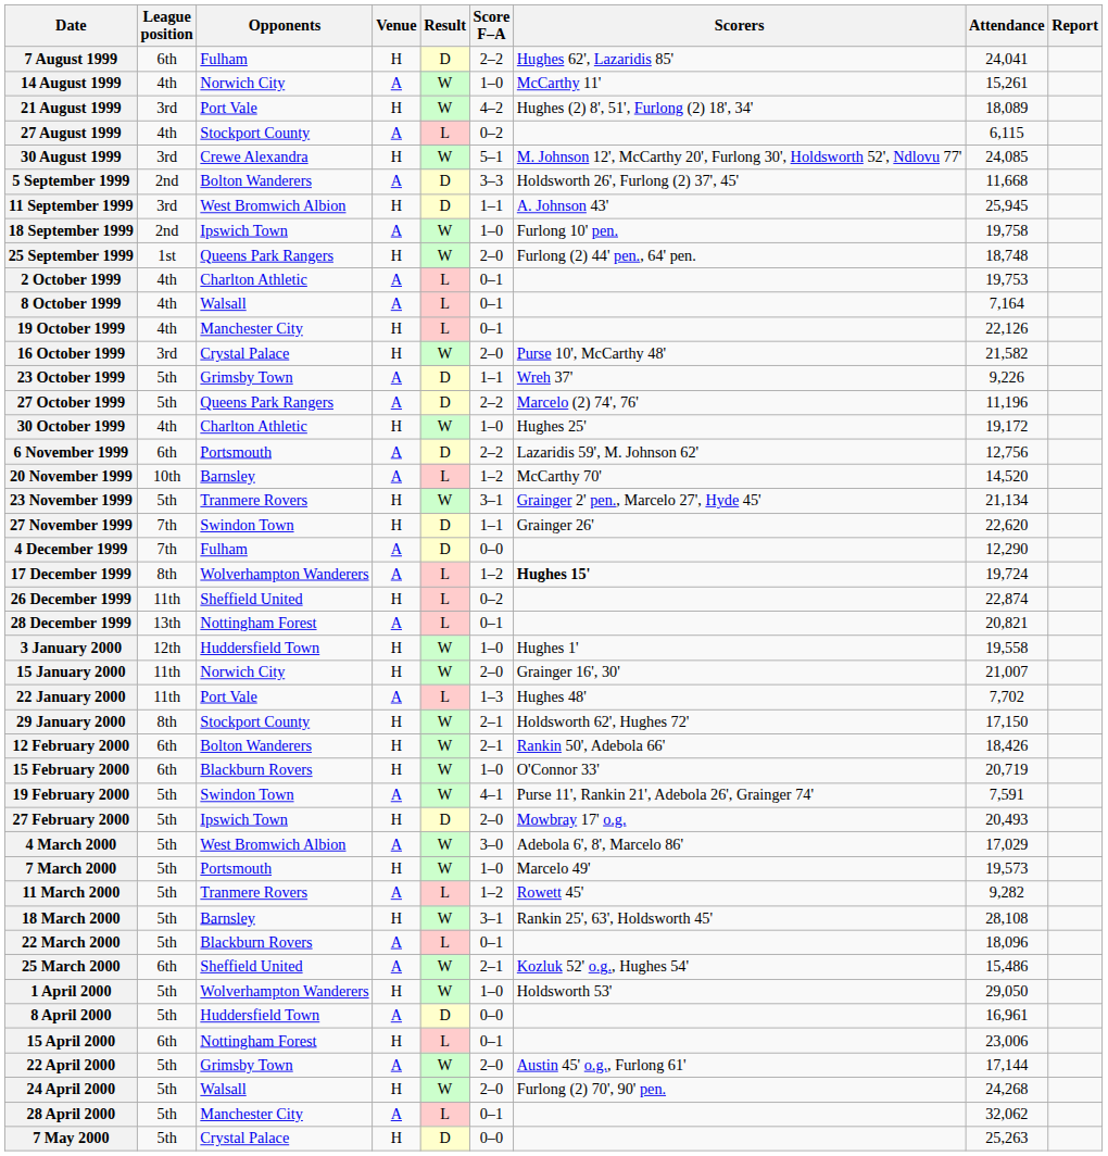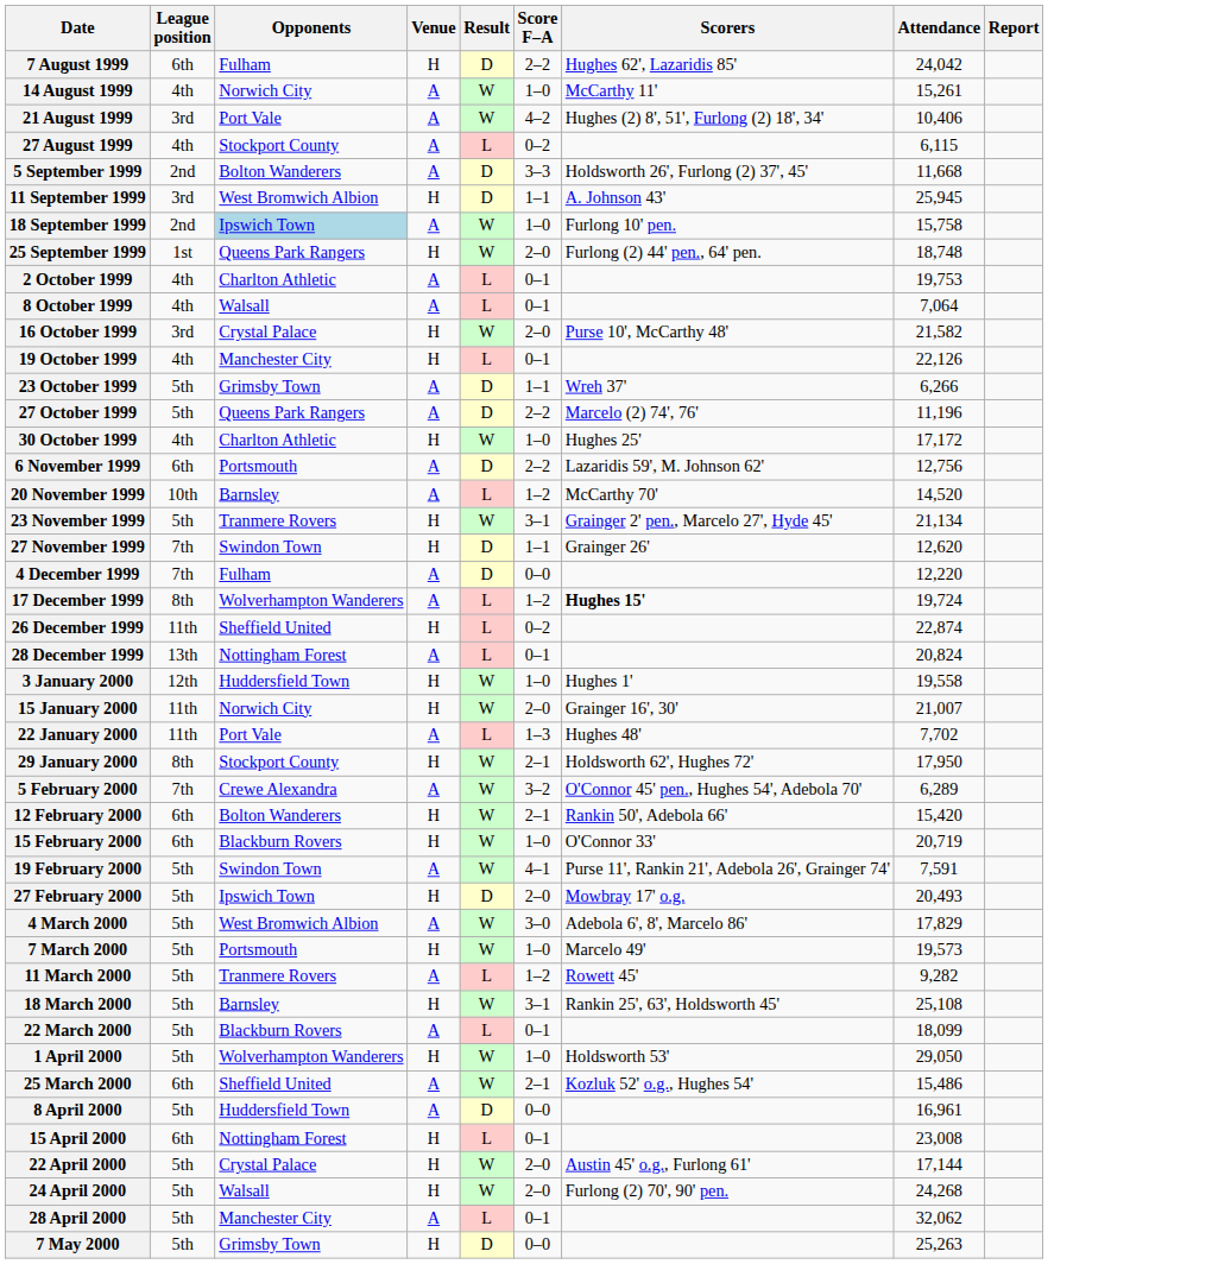 <table class="wikitable plainrowheaders" style="text-align:center">
 <tr>
 <th scope="col">Date</th>
 <th scope="col">League<br>position</th>
 <th scope="col">Opponents</th>
 <th scope="col">Venue</th>
 <th scope="col">Result</th>
 <th scope="col">Score<br>F–A</th>
 <th scope="col">Scorers</th>
 <th scope="col">Attendance</th>
 <th scope="col">Report</th>
 </tr>
 <tr>
 <th scope="row">7 August 1999</th>
 <td>6th</td>
 <td align="left"><a href='#'>Fulham</a></td>
 <td>H</td>
 <td style="background:#ffc">D</td>
 <td>2–2</td>
 <td align="left"><a href='#'>Hughes</a> 62', <a href='#'>Lazaridis</a> 85'</td>
-<td>24,041</td>
+<td>24,042</td>
 <td></td>
 </tr>
 <tr>
 <th scope="row">14 August 1999</th>
 <td>4th</td>
 <td align="left"><a href='#'>Norwich City</a></td>
 <td><a href='#'>A</a></td>
 <td style="background:#cfc">W</td>
 <td>1–0</td>
 <td align="left"><a href='#'>McCarthy</a> 11'</td>
 <td>15,261</td>
 <td></td>
 </tr>
 <tr>
 <th scope="row">21 August 1999</th>
 <td>3rd</td>
 <td align="left"><a href='#'>Port Vale</a></td>
-<td>H</td>
+<td><a href='#'>A</a></td>
 <td style="background:#cfc">W</td>
 <td>4–2</td>
 <td align="left">Hughes (2) 8', 51', <a href='#'>Furlong</a> (2) 18', 34'</td>
-<td>18,089</td>
+<td>10,406</td>
 <td></td>
 </tr>
 <tr>
 <th scope="row">27 August 1999</th>
 <td>4th</td>
 <td align="left"><a href='#'>Stockport County</a></td>
 <td><a href='#'>A</a></td>
 <td style="background:#fcc">L</td>
 <td>0–2</td>
 <td></td>
 <td>6,115</td>
-<td></td>
-</tr>
-<tr>
-<th scope="row">30 August 1999</th>
-<td>3rd</td>
-<td align="left"><a href='#'>Crewe Alexandra</a></td>
-<td>H</td>
-<td style="background:#cfc">W</td>
-<td>5–1</td>
-<td align="left"><a href='#'>M. Johnson</a> 12', McCarthy 20', Furlong 30', <a href='#'>Holdsworth</a> 52', <a href='#'>Ndlovu</a> 77'</td>
-<td>24,085</td>
 <td></td>
 </tr>
 <tr>
 <th scope="row">5 September 1999</th>
 <td>2nd</td>
 <td align="left"><a href='#'>Bolton Wanderers</a></td>
 <td><a href='#'>A</a></td>
 <td style="background:#ffc">D</td>
 <td>3–3</td>
 <td align="left">Holdsworth 26', Furlong (2) 37', 45'</td>
 <td>11,668</td>
 <td></td>
 </tr>
 <tr>
 <th scope="row">11 September 1999</th>
 <td>3rd</td>
 <td align="left"><a href='#'>West Bromwich Albion</a></td>
 <td>H</td>
 <td style="background:#ffc">D</td>
 <td>1–1</td>
 <td align="left"><a href='#'>A. Johnson</a> 43'</td>
 <td>25,945</td>
 <td></td>
 </tr>
 <tr>
 <th scope="row">18 September 1999</th>
 <td>2nd</td>
-<td align="left"><a href='#'>Ipswich Town</a></td>
+<td align="left" style="background: lightblue;"><a href='#'>Ipswich Town</a></td>
 <td><a href='#'>A</a></td>
 <td style="background:#cfc">W</td>
 <td>1–0</td>
 <td align="left">Furlong 10' <a href='#'>pen.</a></td>
-<td>19,758</td>
+<td>15,758</td>
 <td></td>
 </tr>
 <tr>
 <th scope="row">25 September 1999</th>
 <td>1st</td>
 <td align="left"><a href='#'>Queens Park Rangers</a></td>
 <td>H</td>
 <td style="background:#cfc">W</td>
 <td>2–0</td>
 <td align="left">Furlong (2) 44' <a href='#'>pen.</a>, 64' pen.</td>
 <td>18,748</td>
 <td></td>
 </tr>
 <tr>
 <th scope="row">2 October 1999</th>
 <td>4th</td>
 <td align="left"><a href='#'>Charlton Athletic</a></td>
 <td><a href='#'>A</a></td>
 <td style="background:#fcc">L</td>
 <td>0–1</td>
 <td></td>
 <td>19,753</td>
 <td></td>
 </tr>
 <tr>
 <th scope="row">8 October 1999</th>
 <td>4th</td>
 <td align="left"><a href='#'>Walsall</a></td>
 <td><a href='#'>A</a></td>
 <td style="background:#fcc">L</td>
 <td>0–1</td>
 <td></td>
-<td>7,164</td>
+<td>7,064</td>
+<td></td>
+</tr>
+<tr>
+<th scope="row">16 October 1999</th>
+<td>3rd</td>
+<td align="left"><a href='#'>Crystal Palace</a></td>
+<td>H</td>
+<td style="background:#cfc">W</td>
+<td>2–0</td>
+<td align="left"><a href='#'>Purse</a> 10', McCarthy 48'</td>
+<td>21,582</td>
 <td></td>
 </tr>
 <tr>
 <th scope="row">19 October 1999</th>
 <td>4th</td>
 <td align="left"><a href='#'>Manchester City</a></td>
 <td>H</td>
 <td style="background:#fcc">L</td>
 <td>0–1</td>
 <td></td>
 <td>22,126</td>
 <td></td>
 </tr>
 <tr>
-<th scope="row">16 October 1999</th>
-<td>3rd</td>
-<td align="left"><a href='#'>Crystal Palace</a></td>
-<td>H</td>
-<td style="background:#cfc">W</td>
-<td>2–0</td>
-<td align="left"><a href='#'>Purse</a> 10', McCarthy 48'</td>
-<td>21,582</td>
-<td></td>
-</tr>
-<tr>
 <th scope="row">23 October 1999</th>
 <td>5th</td>
 <td align="left"><a href='#'>Grimsby Town</a></td>
 <td><a href='#'>A</a></td>
 <td style="background:#ffc">D</td>
 <td>1–1</td>
 <td align="left"><a href='#'>Wreh</a> 37'</td>
-<td>9,226</td>
+<td>6,266</td>
 <td></td>
 </tr>
 <tr>
 <th scope="row">27 October 1999</th>
 <td>5th</td>
 <td align="left"><a href='#'>Queens Park Rangers</a></td>
 <td><a href='#'>A</a></td>
 <td style="background:#ffc">D</td>
 <td>2–2</td>
 <td align="left"><a href='#'>Marcelo</a> (2) 74', 76'</td>
 <td>11,196</td>
 <td></td>
 </tr>
 <tr>
 <th scope="row">30 October 1999</th>
 <td>4th</td>
 <td align="left"><a href='#'>Charlton Athletic</a></td>
 <td>H</td>
 <td style="background:#cfc">W</td>
 <td>1–0</td>
 <td align="left">Hughes 25'</td>
-<td>19,172</td>
+<td>17,172</td>
 <td></td>
 </tr>
 <tr>
 <th scope="row">6 November 1999</th>
 <td>6th</td>
 <td align="left"><a href='#'>Portsmouth</a></td>
 <td><a href='#'>A</a></td>
 <td style="background:#ffc">D</td>
 <td>2–2</td>
 <td align="left">Lazaridis 59', M. Johnson 62'</td>
 <td>12,756</td>
 <td></td>
 </tr>
 <tr>
 <th scope="row">20 November 1999</th>
 <td>10th</td>
 <td align="left"><a href='#'>Barnsley</a></td>
 <td><a href='#'>A</a></td>
 <td style="background:#fcc">L</td>
 <td>1–2</td>
 <td align="left">McCarthy 70'</td>
 <td>14,520</td>
 <td></td>
 </tr>
 <tr>
 <th scope="row">23 November 1999</th>
 <td>5th</td>
 <td align="left"><a href='#'>Tranmere Rovers</a></td>
 <td>H</td>
 <td style="background:#cfc">W</td>
 <td>3–1</td>
 <td align="left"><a href='#'>Grainger</a> 2' <a href='#'>pen.</a>, Marcelo 27', <a href='#'>Hyde</a> 45'</td>
 <td>21,134</td>
 <td></td>
 </tr>
 <tr>
 <th scope="row">27 November 1999</th>
 <td>7th</td>
 <td align="left"><a href='#'>Swindon Town</a></td>
 <td>H</td>
 <td style="background:#ffc">D</td>
 <td>1–1</td>
 <td align="left">Grainger 26'</td>
-<td>22,620</td>
+<td>12,620</td>
 <td></td>
 </tr>
 <tr>
 <th scope="row">4 December 1999</th>
 <td>7th</td>
 <td align="left"><a href='#'>Fulham</a></td>
 <td><a href='#'>A</a></td>
 <td style="background:#ffc">D</td>
 <td>0–0</td>
 <td></td>
-<td>12,290</td>
+<td>12,220</td>
 <td></td>
 </tr>
 <tr>
 <th scope="row">17 December 1999</th>
 <td>8th</td>
 <td align="left"><a href='#'>Wolverhampton Wanderers</a></td>
 <td><a href='#'>A</a></td>
 <td style="background:#fcc">L</td>
 <td>1–2</td>
 <td align="left"><strong>Hughes 15'</strong></td>
 <td>19,724</td>
 <td></td>
 </tr>
 <tr>
 <th scope="row">26 December 1999</th>
 <td>11th</td>
 <td align="left"><a href='#'>Sheffield United</a></td>
 <td>H</td>
 <td style="background:#fcc">L</td>
 <td>0–2</td>
 <td></td>
 <td>22,874</td>
 <td></td>
 </tr>
 <tr>
 <th scope="row">28 December 1999</th>
 <td>13th</td>
 <td align="left"><a href='#'>Nottingham Forest</a></td>
 <td><a href='#'>A</a></td>
 <td style="background:#fcc">L</td>
 <td>0–1</td>
 <td></td>
-<td>20,821</td>
+<td>20,824</td>
 <td></td>
 </tr>
 <tr>
 <th scope="row">3 January 2000</th>
 <td>12th</td>
 <td align="left"><a href='#'>Huddersfield Town</a></td>
 <td>H</td>
 <td style="background:#cfc">W</td>
 <td>1–0</td>
 <td align="left">Hughes 1'</td>
 <td>19,558</td>
 <td></td>
 </tr>
 <tr>
 <th scope="row">15 January 2000</th>
 <td>11th</td>
 <td align="left"><a href='#'>Norwich City</a></td>
 <td>H</td>
 <td style="background:#cfc">W</td>
 <td>2–0</td>
 <td align="left">Grainger 16', 30'</td>
 <td>21,007</td>
 <td></td>
 </tr>
 <tr>
 <th scope="row">22 January 2000</th>
 <td>11th</td>
 <td align="left"><a href='#'>Port Vale</a></td>
 <td><a href='#'>A</a></td>
 <td style="background:#fcc">L</td>
 <td>1–3</td>
 <td align="left">Hughes 48'</td>
 <td>7,702</td>
 <td></td>
 </tr>
 <tr>
 <th scope="row">29 January 2000</th>
 <td>8th</td>
 <td align="left"><a href='#'>Stockport County</a></td>
 <td>H</td>
 <td style="background:#cfc">W</td>
 <td>2–1</td>
 <td align="left">Holdsworth 62', Hughes 72'</td>
-<td>17,150</td>
+<td>17,950</td>
+<td></td>
+</tr>
+<tr>
+<th scope="row">5 February 2000</th>
+<td>7th</td>
+<td align="left"><a href='#'>Crewe Alexandra</a></td>
+<td><a href='#'>A</a></td>
+<td style="background:#cfc">W</td>
+<td>3–2</td>
+<td align="left"><a href='#'>O'Connor</a> 45' <a href='#'>pen.</a>, Hughes 54', Adebola 70'</td>
+<td>6,289</td>
 <td></td>
 </tr>
 <tr>
 <th scope="row">12 February 2000</th>
 <td>6th</td>
 <td align="left"><a href='#'>Bolton Wanderers</a></td>
 <td>H</td>
 <td style="background:#cfc">W</td>
 <td>2–1</td>
 <td align="left"><a href='#'>Rankin</a> 50', Adebola 66'</td>
-<td>18,426</td>
+<td>15,420</td>
 <td></td>
 </tr>
 <tr>
 <th scope="row">15 February 2000</th>
 <td>6th</td>
 <td align="left"><a href='#'>Blackburn Rovers</a></td>
 <td>H</td>
 <td style="background:#cfc">W</td>
 <td>1–0</td>
 <td align="left">O'Connor 33'</td>
 <td>20,719</td>
 <td></td>
 </tr>
 <tr>
 <th scope="row">19 February 2000</th>
 <td>5th</td>
 <td align="left"><a href='#'>Swindon Town</a></td>
 <td><a href='#'>A</a></td>
 <td style="background:#cfc">W</td>
 <td>4–1</td>
 <td align="left">Purse 11', Rankin 21', Adebola 26', Grainger 74'</td>
 <td>7,591</td>
 <td></td>
 </tr>
 <tr>
 <th scope="row">27 February 2000</th>
 <td>5th</td>
 <td align="left"><a href='#'>Ipswich Town</a></td>
 <td>H</td>
 <td style="background:#ffc">D</td>
 <td>2–0</td>
 <td align="left"><a href='#'>Mowbray</a> 17' <a href='#'>o.g.</a></td>
 <td>20,493</td>
 <td></td>
 </tr>
 <tr>
 <th scope="row">4 March 2000</th>
 <td>5th</td>
 <td align="left"><a href='#'>West Bromwich Albion</a></td>
 <td><a href='#'>A</a></td>
 <td style="background:#cfc">W</td>
 <td>3–0</td>
 <td align="left">Adebola 6', 8', Marcelo 86'</td>
-<td>17,029</td>
+<td>17,829</td>
 <td></td>
 </tr>
 <tr>
 <th scope="row">7 March 2000</th>
 <td>5th</td>
 <td align="left"><a href='#'>Portsmouth</a></td>
 <td>H</td>
 <td style="background:#cfc">W</td>
 <td>1–0</td>
 <td align="left">Marcelo 49'</td>
 <td>19,573</td>
 <td></td>
 </tr>
 <tr>
 <th scope="row">11 March 2000</th>
 <td>5th</td>
 <td align="left"><a href='#'>Tranmere Rovers</a></td>
 <td><a href='#'>A</a></td>
 <td style="background:#fcc">L</td>
 <td>1–2</td>
 <td align="left"><a href='#'>Rowett</a> 45'</td>
 <td>9,282</td>
 <td></td>
 </tr>
 <tr>
 <th scope="row">18 March 2000</th>
 <td>5th</td>
 <td align="left"><a href='#'>Barnsley</a></td>
 <td>H</td>
 <td style="background:#cfc">W</td>
 <td>3–1</td>
 <td align="left">Rankin 25', 63', Holdsworth 45'</td>
-<td>28,108</td>
+<td>25,108</td>
 <td></td>
 </tr>
 <tr>
 <th scope="row">22 March 2000</th>
 <td>5th</td>
 <td align="left"><a href='#'>Blackburn Rovers</a></td>
 <td><a href='#'>A</a></td>
 <td style="background:#fcc">L</td>
 <td>0–1</td>
 <td></td>
-<td>18,096</td>
+<td>18,099</td>
+<td></td>
+</tr>
+<tr>
+<th scope="row">1 April 2000</th>
+<td>5th</td>
+<td align="left"><a href='#'>Wolverhampton Wanderers</a></td>
+<td>H</td>
+<td style="background:#cfc">W</td>
+<td>1–0</td>
+<td align="left">Holdsworth 53'</td>
+<td>29,050</td>
 <td></td>
 </tr>
 <tr>
 <th scope="row">25 March 2000</th>
 <td>6th</td>
 <td align="left"><a href='#'>Sheffield United</a></td>
 <td><a href='#'>A</a></td>
 <td style="background:#cfc">W</td>
 <td>2–1</td>
 <td align="left"><a href='#'>Kozluk</a> 52' <a href='#'>o.g.</a>, Hughes 54'</td>
 <td>15,486</td>
-<td></td>
-</tr>
-<tr>
-<th scope="row">1 April 2000</th>
-<td>5th</td>
-<td align="left"><a href='#'>Wolverhampton Wanderers</a></td>
-<td>H</td>
-<td style="background:#cfc">W</td>
-<td>1–0</td>
-<td align="left">Holdsworth 53'</td>
-<td>29,050</td>
 <td></td>
 </tr>
 <tr>
 <th scope="row">8 April 2000</th>
 <td>5th</td>
 <td align="left"><a href='#'>Huddersfield Town</a></td>
 <td><a href='#'>A</a></td>
 <td style="background:#ffc">D</td>
 <td>0–0</td>
 <td></td>
 <td>16,961</td>
 <td></td>
 </tr>
 <tr>
 <th scope="row">15 April 2000</th>
 <td>6th</td>
 <td align="left"><a href='#'>Nottingham Forest</a></td>
 <td>H</td>
 <td style="background:#fcc">L</td>
 <td>0–1</td>
 <td></td>
-<td>23,006</td>
+<td>23,008</td>
 <td></td>
 </tr>
 <tr>
 <th scope="row">22 April 2000</th>
 <td>5th</td>
-<td align="left"><a href='#'>Grimsby Town</a></td>
-<td><a href='#'>A</a></td>
+<td align="left"><a href='#'>Crystal Palace</a></td>
+<td>H</td>
 <td style="background:#cfc">W</td>
 <td>2–0</td>
 <td align="left"><a href='#'>Austin</a> 45' <a href='#'>o.g.</a>, Furlong 61'</td>
 <td>17,144</td>
 <td></td>
 </tr>
 <tr>
 <th scope="row">24 April 2000</th>
 <td>5th</td>
 <td align="left"><a href='#'>Walsall</a></td>
 <td>H</td>
 <td style="background:#cfc">W</td>
 <td>2–0</td>
 <td align="left">Furlong (2) 70', 90' <a href='#'>pen.</a></td>
 <td>24,268</td>
 <td></td>
 </tr>
 <tr>
 <th scope="row">28 April 2000</th>
 <td>5th</td>
 <td align="left"><a href='#'>Manchester City</a></td>
 <td><a href='#'>A</a></td>
 <td style="background:#fcc">L</td>
 <td>0–1</td>
 <td></td>
 <td>32,062</td>
 <td></td>
 </tr>
 <tr>
 <th scope="row">7 May 2000</th>
 <td>5th</td>
-<td align="left"><a href='#'>Crystal Palace</a></td>
+<td align="left"><a href='#'>Grimsby Town</a></td>
 <td>H</td>
 <td style="background:#ffc">D</td>
 <td>0–0</td>
 <td></td>
 <td>25,263</td>
 <td></td>
 </tr>
 </table>
